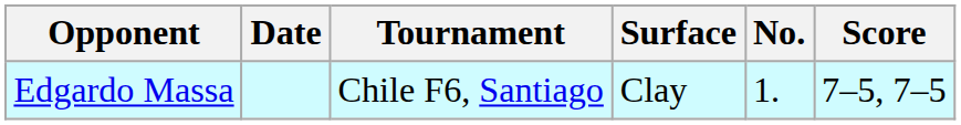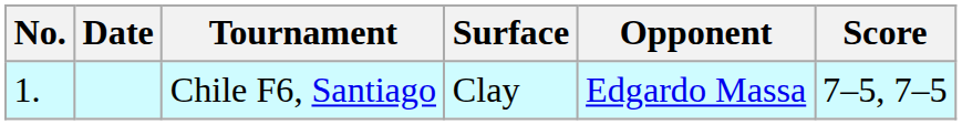 <table class="sortable wikitable">
 <tr>
-<th>Opponent</th>
+<th>No.</th>
 <th>Date</th>
 <th>Tournament</th>
 <th>Surface</th>
-<th>No.</th>
+<th>Opponent</th>
 <th class="unsortable">Score</th>
 </tr>
 <tr style="background:#cffcff;">
-<td> <a href='#'>Edgardo Massa</a></td>
+<td>1.</td>
 <td></td>
 <td>Chile F6, <a href='#'>Santiago</a></td>
 <td>Clay</td>
-<td>1.</td>
+<td> <a href='#'>Edgardo Massa</a></td>
 <td>7–5, 7–5</td>
 </tr>
 </table>
